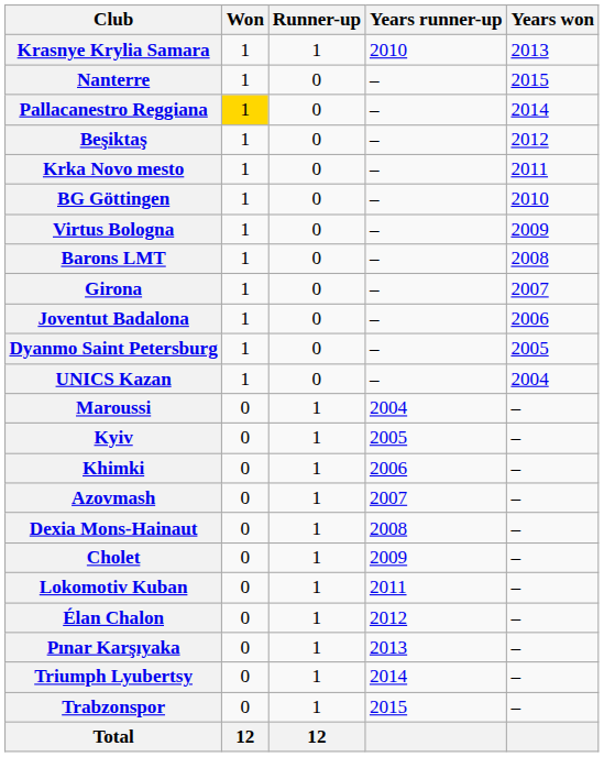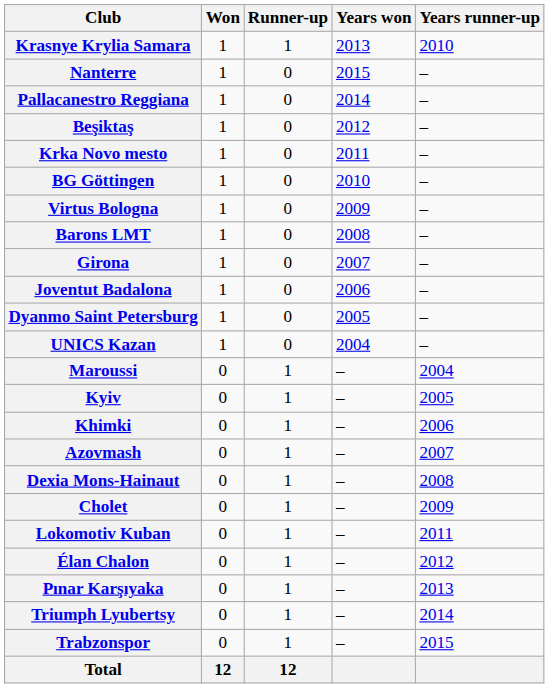 <table class="wikitable plainrowheaders sortable">
 <tr>
 <th scope=col>Club</th>
 <th scope=col>Won</th>
 <th scope=col>Runner-up</th>
+<th scope=col>Years won</th>
 <th scope=col>Years runner-up</th>
-<th scope=col>Years won</th>
 </tr>
 <tr>
 <th scope=row> <a href='#'>Krasnye Krylia Samara</a></th>
 <td align=center>1</td>
 <td align=center>1</td>
+<td><a href='#'>2013</a></td>
 <td><a href='#'>2010</a></td>
-<td><a href='#'>2013</a></td>
 </tr>
 <tr>
 <th scope=row> <a href='#'>Nanterre</a></th>
 <td align=center>1</td>
 <td align=center>0</td>
+<td><a href='#'>2015</a></td>
 <td>–</td>
-<td><a href='#'>2015</a></td>
 </tr>
 <tr>
 <th scope=row> <a href='#'>Pallacanestro Reggiana</a></th>
-<td align=center style="background: gold;">1</td>
+<td align=center>1</td>
 <td align=center>0</td>
+<td><a href='#'>2014</a></td>
 <td>–</td>
-<td><a href='#'>2014</a></td>
 </tr>
 <tr>
 <th scope=row> <a href='#'>Beşiktaş</a></th>
 <td align=center>1</td>
 <td align=center>0</td>
+<td><a href='#'>2012</a></td>
 <td>–</td>
-<td><a href='#'>2012</a></td>
 </tr>
 <tr>
 <th scope=row> <a href='#'>Krka Novo mesto</a></th>
 <td align=center>1</td>
 <td align=center>0</td>
+<td><a href='#'>2011</a></td>
 <td>–</td>
-<td><a href='#'>2011</a></td>
 </tr>
 <tr>
 <th scope=row> <a href='#'>BG Göttingen</a></th>
 <td align=center>1</td>
 <td align=center>0</td>
+<td><a href='#'>2010</a></td>
 <td>–</td>
-<td><a href='#'>2010</a></td>
 </tr>
 <tr>
 <th scope=row> <a href='#'>Virtus Bologna</a></th>
 <td align=center>1</td>
 <td align=center>0</td>
+<td><a href='#'>2009</a></td>
 <td>–</td>
-<td><a href='#'>2009</a></td>
 </tr>
 <tr>
 <th scope=row> <a href='#'>Barons LMT</a></th>
 <td align=center>1</td>
 <td align=center>0</td>
+<td><a href='#'>2008</a></td>
 <td>–</td>
-<td><a href='#'>2008</a></td>
 </tr>
 <tr>
 <th scope=row> <a href='#'>Girona</a></th>
 <td align=center>1</td>
 <td align=center>0</td>
+<td><a href='#'>2007</a></td>
 <td>–</td>
-<td><a href='#'>2007</a></td>
 </tr>
 <tr>
 <th scope=row> <a href='#'>Joventut Badalona</a></th>
 <td align=center>1</td>
 <td align=center>0</td>
+<td><a href='#'>2006</a></td>
 <td>–</td>
-<td><a href='#'>2006</a></td>
 </tr>
 <tr>
 <th scope=row> <a href='#'>Dyanmo Saint Petersburg</a></th>
 <td align=center>1</td>
 <td align=center>0</td>
+<td><a href='#'>2005</a></td>
 <td>–</td>
-<td><a href='#'>2005</a></td>
 </tr>
 <tr>
 <th scope=row> <a href='#'>UNICS Kazan</a></th>
 <td align=center>1</td>
 <td align=center>0</td>
+<td><a href='#'>2004</a></td>
 <td>–</td>
-<td><a href='#'>2004</a></td>
 </tr>
 <tr>
 <th scope=row> <a href='#'>Maroussi</a></th>
 <td align=center>0</td>
 <td align=center>1</td>
+<td>–</td>
 <td><a href='#'>2004</a></td>
-<td>–</td>
 </tr>
 <tr>
 <th scope=row> <a href='#'>Kyiv</a></th>
 <td align=center>0</td>
 <td align=center>1</td>
+<td>–</td>
 <td><a href='#'>2005</a></td>
-<td>–</td>
 </tr>
 <tr>
 <th scope=row> <a href='#'>Khimki</a></th>
 <td align=center>0</td>
 <td align=center>1</td>
+<td>–</td>
 <td><a href='#'>2006</a></td>
-<td>–</td>
 </tr>
 <tr>
 <th scope=row> <a href='#'>Azovmash</a></th>
 <td align=center>0</td>
 <td align=center>1</td>
+<td>–</td>
 <td><a href='#'>2007</a></td>
-<td>–</td>
 </tr>
 <tr>
 <th scope=row> <a href='#'>Dexia Mons-Hainaut</a></th>
 <td align=center>0</td>
 <td align=center>1</td>
+<td>–</td>
 <td><a href='#'>2008</a></td>
-<td>–</td>
 </tr>
 <tr>
 <th scope=row> <a href='#'>Cholet</a></th>
 <td align=center>0</td>
 <td align=center>1</td>
+<td>–</td>
 <td><a href='#'>2009</a></td>
-<td>–</td>
 </tr>
 <tr>
 <th scope=row> <a href='#'>Lokomotiv Kuban</a></th>
 <td align=center>0</td>
 <td align=center>1</td>
+<td>–</td>
 <td><a href='#'>2011</a></td>
-<td>–</td>
 </tr>
 <tr>
 <th scope=row> <a href='#'>Élan Chalon</a></th>
 <td align=center>0</td>
 <td align=center>1</td>
+<td>–</td>
 <td><a href='#'>2012</a></td>
-<td>–</td>
 </tr>
 <tr>
 <th scope=row> <a href='#'>Pınar Karşıyaka</a></th>
 <td align=center>0</td>
 <td align=center>1</td>
+<td>–</td>
 <td><a href='#'>2013</a></td>
-<td>–</td>
 </tr>
 <tr>
 <th scope=row> <a href='#'>Triumph Lyubertsy</a></th>
 <td align=center>0</td>
 <td align=center>1</td>
+<td>–</td>
 <td><a href='#'>2014</a></td>
-<td>–</td>
 </tr>
 <tr>
 <th scope=row> <a href='#'>Trabzonspor</a></th>
 <td align=center>0</td>
 <td align=center>1</td>
+<td>–</td>
 <td><a href='#'>2015</a></td>
-<td>–</td>
 </tr>
 <tr>
 <th>Total</th>
 <th>12</th>
 <th>12</th>
 <th></th>
 <th></th>
 </tr>
 </table>
